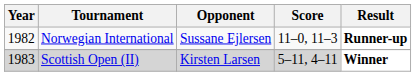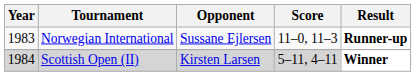 <table class="sortable wikitable" style="font-size: 90%;">
 <tr>
 <th>Year</th>
 <th>Tournament</th>
 <th>Opponent</th>
 <th>Score</th>
 <th>Result</th>
 </tr>
 <tr>
-<td align="center">1982</td>
+<td align="center">1983</td>
 <td align="left"><a href='#'>Norwegian International</a></td>
 <td align="left"> <a href='#'>Sussane Ejlersen</a></td>
 <td align="left">11–0, 11–3</td>
 <td style="text-align:left; background:white"> <strong>Runner-up</strong></td>
 </tr>
 <tr>
 </tr>
 <tr style="background:#D5D5D5">
-<td align="center">1983</td>
+<td align="center">1984</td>
 <td align="left"><a href='#'>Scottish Open (II)</a></td>
 <td align="left"> <a href='#'>Kirsten Larsen</a></td>
 <td align="left">5–11, 4–11</td>
 <td style="text-align:left; background:white"> <strong>Winner</strong></td>
 </tr>
 </table>
